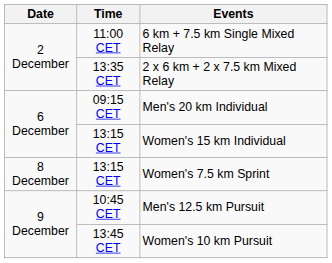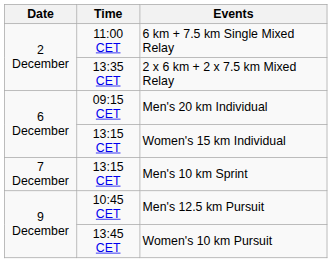 <table class="wikitable" style="text-align: center" width="420">
 <tr>
 <th>Date</th>
 <th>Time</th>
 <th>Events</th>
 </tr>
 <tr>
 <td rowspan=2>2 December</td>
 <td>11:00 <a href='#'>CET</a></td>
 <td style="text-align: left">6 km + 7.5 km Single Mixed Relay</td>
 </tr>
 <tr>
 <td>13:35 <a href='#'>CET</a></td>
 <td style="text-align: left">2 x 6 km + 2 x 7.5 km Mixed Relay</td>
 </tr>
 <tr>
 <td rowspan=2>6 December</td>
 <td>09:15 <a href='#'>CET</a></td>
 <td style="text-align: left">Men's 20 km Individual</td>
 </tr>
 <tr>
 <td>13:15 <a href='#'>CET</a></td>
 <td style="text-align: left">Women's 15 km Individual</td>
 </tr>
 <tr>
-<td>8 December</td>
+<td>7 December</td>
 <td>13:15 <a href='#'>CET</a></td>
-<td style="text-align: left">Women's 7.5 km Sprint</td>
+<td style="text-align: left">Men's 10 km Sprint</td>
 </tr>
 <tr>
 <td rowspan=2>9 December</td>
 <td>10:45 <a href='#'>CET</a></td>
 <td style="text-align: left">Men's 12.5 km Pursuit</td>
 </tr>
 <tr>
 <td>13:45 <a href='#'>CET</a></td>
 <td style="text-align: left">Women's 10 km Pursuit</td>
 </tr>
 </table>
